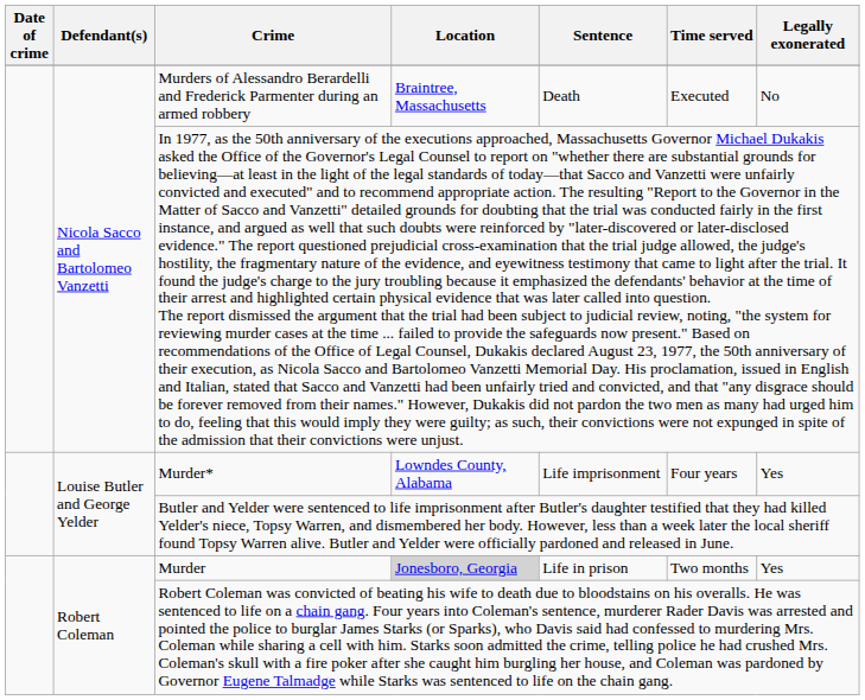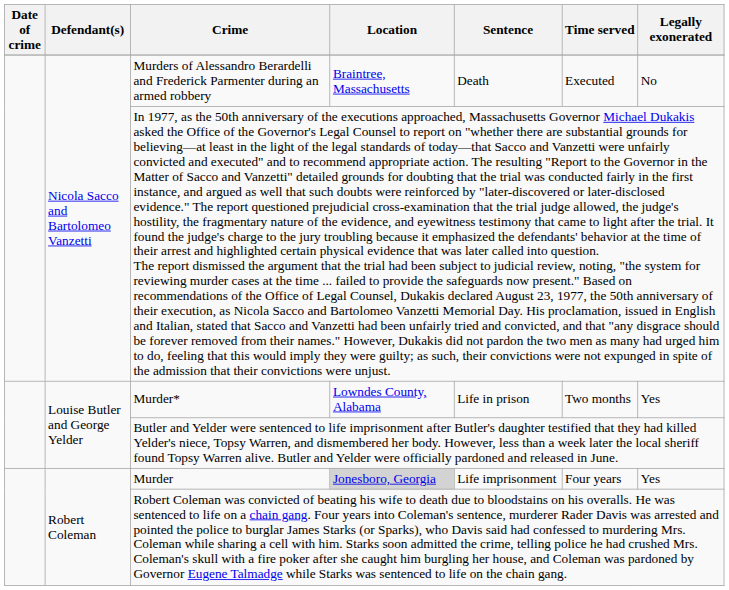 <table class="wikitable sortable">
 <tr>
 <th>Date of crime</th>
 <th>Defendant(s)</th>
 <th>Crime</th>
 <th>Location</th>
 <th>Sentence</th>
 <th>Time served</th>
 <th>Legally<br>exonerated</th>
 </tr>
 <tr>
 </tr>
 <tr ->
 <td rowspan="2"></td>
 <td rowspan="2"><a href='#'>Nicola Sacco and Bartolomeo Vanzetti</a></td>
 <td>Murders of Alessandro Berardelli and Frederick Parmenter during an armed robbery</td>
 <td><a href='#'>Braintree, Massachusetts</a></td>
 <td>Death</td>
 <td>Executed</td>
 <td>No</td>
 </tr>
 <tr>
 <td colspan=5>In 1977, as the 50th anniversary of the executions approached, Massachusetts Governor <a href='#'>Michael Dukakis</a> asked the Office of the Governor's Legal Counsel to report on "whether there are substantial grounds for believing—at least in the light of the legal standards of today—that Sacco and Vanzetti were unfairly convicted and executed" and to recommend appropriate action. The resulting "Report to the Governor in the Matter of Sacco and Vanzetti" detailed grounds for doubting that the trial was conducted fairly in the first instance, and argued as well that such doubts were reinforced by "later-discovered or later-disclosed evidence." The report questioned prejudicial cross-examination that the trial judge allowed, the judge's hostility, the fragmentary nature of the evidence, and eyewitness testimony that came to light after the trial. It found the judge's charge to the jury troubling because it emphasized the defendants' behavior at the time of their arrest and highlighted certain physical evidence that was later called into question.<br>The report dismissed the argument that the trial had been subject to judicial review, noting, "the system for reviewing murder cases at the time ... failed to provide the safeguards now present." Based on recommendations of the Office of Legal Counsel, Dukakis declared August 23, 1977, the 50th anniversary of their execution, as Nicola Sacco and Bartolomeo Vanzetti Memorial Day. His proclamation, issued in English and Italian, stated that Sacco and Vanzetti had been unfairly tried and convicted, and that "any disgrace should be forever removed from their names." However, Dukakis did not pardon the two men as many had urged him to do, feeling that this would imply they were guilty; as such, their convictions were not expunged in spite of the admission that their convictions were unjust.</td>
 </tr>
 <tr>
 <td rowspan="2"></td>
 <td rowspan="2">Louise Butler and George Yelder</td>
 <td>Murder*</td>
 <td><a href='#'>Lowndes County, Alabama</a></td>
-<td>Life imprisonment</td>
-<td>Four years</td>
+<td>Life in prison</td>
+<td>Two months</td>
 <td>Yes</td>
 </tr>
 <tr>
 <td colspan=5>Butler and Yelder were sentenced to life imprisonment after Butler's daughter testified that they had killed Yelder's niece, Topsy Warren, and dismembered her body. However, less than a week later the local sheriff found Topsy Warren alive. Butler and Yelder were officially pardoned and released in June.</td>
 </tr>
 <tr>
 <td rowspan="2"></td>
 <td rowspan="2">Robert Coleman</td>
 <td>Murder</td>
 <td style="background: lightgrey;"><a href='#'>Jonesboro, Georgia</a></td>
-<td>Life in prison</td>
-<td>Two months</td>
+<td>Life imprisonment</td>
+<td>Four years</td>
 <td>Yes</td>
 </tr>
 <tr>
 <td colspan=5>Robert Coleman was convicted of beating his wife to death due to bloodstains on his overalls. He was sentenced to life on a <a href='#'>chain gang</a>. Four years into Coleman's sentence, murderer Rader Davis was arrested and pointed the police to burglar James Starks (or Sparks), who Davis said had confessed to murdering Mrs. Coleman while sharing a cell with him. Starks soon admitted the crime, telling police he had crushed Mrs. Coleman's skull with a fire poker after she caught him burgling her house, and Coleman was pardoned by Governor <a href='#'>Eugene Talmadge</a> while Starks was sentenced to life on the chain gang.</td>
 </tr>
 </table>
